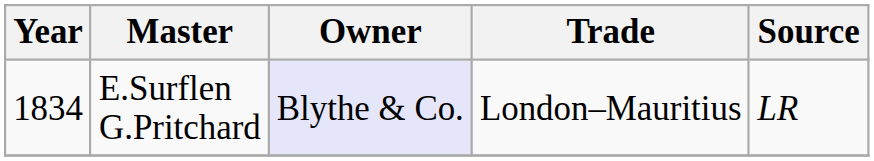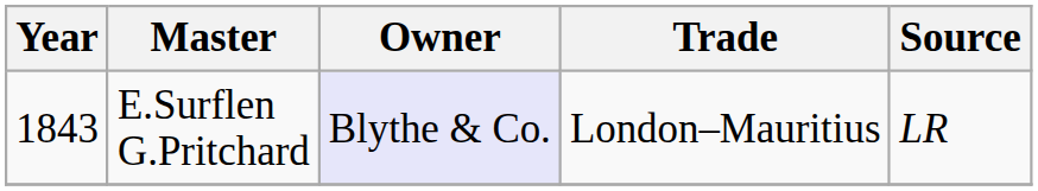 <table class=" wikitable">
 <tr>
 <th>Year</th>
 <th>Master</th>
 <th>Owner</th>
 <th>Trade</th>
 <th>Source</th>
 </tr>
 <tr>
-<td>1834</td>
+<td>1843</td>
 <td>E.Surflen<br>G.Pritchard</td>
 <td style="background: lavender;">Blythe & Co.</td>
 <td>London–Mauritius</td>
 <td><em>LR</em></td>
 </tr>
 <tr>
 </tr>
 </table>
